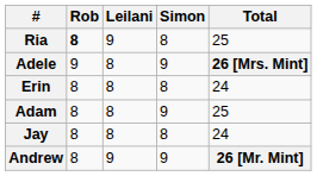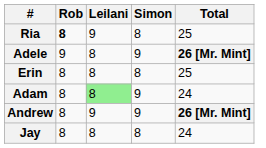 <table class="wikitable">
 <tr>
 <th>#</th>
 <th>Rob</th>
 <th>Leilani</th>
 <th>Simon</th>
 <th>Total</th>
 </tr>
 <tr>
 <th>Ria</th>
 <td><strong>8</strong></td>
 <td>9</td>
 <td>8</td>
 <td>25</td>
 </tr>
 <tr>
 <th>Adele</th>
 <td>9</td>
 <td>8</td>
 <td>9</td>
-<th>26 [Mrs. Mint]</th>
+<th>26 [Mr. Mint]</th>
 </tr>
 <tr>
 <th>Erin</th>
 <td>8</td>
 <td>8</td>
 <td>8</td>
-<td>24</td>
+<td>25</td>
 </tr>
 <tr>
 <th>Adam</th>
 <td>8</td>
-<td>8</td>
+<td style="background: lightgreen;">8</td>
 <td>9</td>
-<td>25</td>
-</tr>
-<tr>
-<th>Jay</th>
-<td>8</td>
-<td>8</td>
-<td>8</td>
 <td>24</td>
 </tr>
 <tr>
 <th>Andrew</th>
 <td>8</td>
 <td>9</td>
 <td>9</td>
 <th>26 [Mr. Mint]</th>
 </tr>
+<tr>
+<th>Jay</th>
+<td>8</td>
+<td>8</td>
+<td>8</td>
+<td>24</td>
+</tr>
 </table>
